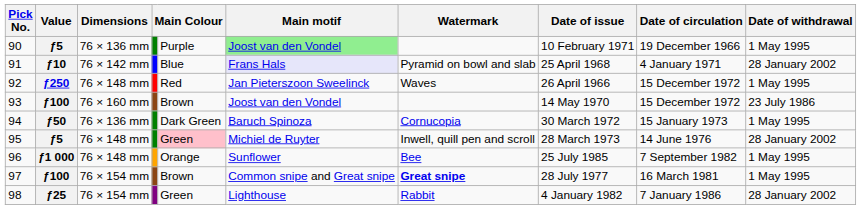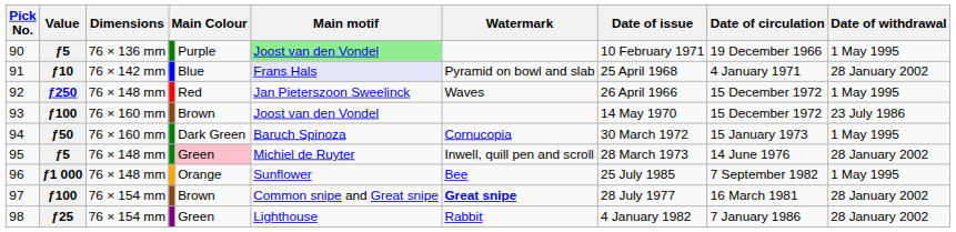 <table class="wikitable sortable" style="margin:auto; font-size: 90%;">
 <tr>
 <th><a href='#'>Pick</a><br>No.</th>
 <th>Value</th>
 <th class="unsortable">Dimensions</th>
 <th colspan=2 class="unsortable">Main Colour</th>
 <th class="unsortable">Main motif</th>
 <th class="unsortable">Watermark</th>
 <th>Date of issue</th>
 <th>Date of circulation</th>
 <th>Date of withdrawal</th>
 </tr>
 <tr>
 <td>90</td>
 <th>ƒ5</th>
 <td>76 × 136 mm</td>
 <td bgcolor=Green></td>
 <td>Purple</td>
 <td style="background: lightgreen;"><a href='#'>Joost van den Vondel</a></td>
 <td></td>
 <td>10 February 1971</td>
 <td>19 December 1966</td>
 <td>1 May 1995</td>
 </tr>
 <tr>
 <td>91</td>
 <th>ƒ10</th>
 <td>76 × 142 mm</td>
 <td bgcolor=Blue></td>
 <td>Blue</td>
 <td style="background: lavender;"><a href='#'>Frans Hals</a></td>
 <td>Pyramid on bowl and slab</td>
 <td>25 April 1968</td>
 <td>4 January 1971</td>
 <td>28 January 2002</td>
 </tr>
 <tr>
 <td>92</td>
 <th><a href='#'>ƒ250</a></th>
 <td>76 × 148 mm</td>
 <td bgcolor=Red></td>
 <td>Red</td>
 <td><a href='#'>Jan Pieterszoon Sweelinck</a></td>
 <td>Waves</td>
 <td>26 April 1966</td>
 <td>15 December 1972</td>
 <td>1 May 1995</td>
 </tr>
 <tr>
 <td>93</td>
 <th>ƒ100</th>
 <td>76 × 160 mm</td>
 <td bgcolor=SaddleBrown></td>
 <td>Brown</td>
 <td><a href='#'>Joost van den Vondel</a></td>
 <td></td>
 <td>14 May 1970</td>
 <td>15 December 1972</td>
 <td>23 July 1986</td>
 </tr>
 <tr>
 <td>94</td>
 <th>ƒ50</th>
-<td>76 × 136 mm</td>
+<td>76 × 160 mm</td>
 <td bgcolor=Green></td>
 <td>Dark Green</td>
 <td><a href='#'>Baruch Spinoza</a></td>
 <td><a href='#'>Cornucopia</a></td>
 <td>30 March 1972</td>
 <td>15 January 1973</td>
 <td>1 May 1995</td>
 </tr>
 <tr>
 <td>95</td>
 <th>ƒ5</th>
 <td>76 × 148 mm</td>
 <td bgcolor=Green></td>
 <td style="background: pink;">Green</td>
 <td><a href='#'>Michiel de Ruyter</a></td>
 <td>Inwell, quill pen and scroll</td>
 <td>28 March 1973</td>
 <td>14 June 1976</td>
 <td>28 January 2002</td>
 </tr>
 <tr>
 <td>96</td>
 <th>ƒ1 000</th>
 <td>76 × 148 mm</td>
 <td bgcolor=Orange></td>
 <td>Orange</td>
 <td><a href='#'>Sunflower</a></td>
 <td><a href='#'>Bee</a></td>
 <td>25 July 1985</td>
 <td>7 September 1982</td>
 <td>1 May 1995</td>
 </tr>
 <tr>
 <td>97</td>
 <th>ƒ100</th>
 <td>76 × 154 mm</td>
 <td bgcolor=SaddleBrown></td>
 <td>Brown</td>
 <td><a href='#'>Common snipe</a> and <a href='#'>Great snipe</a></td>
 <td><strong><a href='#'>Great snipe</a></strong></td>
 <td>28 July 1977</td>
 <td>16 March 1981</td>
-<td>1 May 1995</td>
+<td>28 January 2002</td>
 </tr>
 <tr>
 <td>98</td>
 <th>ƒ25</th>
 <td>76 × 154 mm</td>
 <td bgcolor=Purple></td>
 <td>Green</td>
 <td><a href='#'>Lighthouse</a></td>
 <td><a href='#'>Rabbit</a></td>
 <td>4 January 1982</td>
 <td>7 January 1986</td>
 <td>28 January 2002</td>
 </tr>
 </table>
